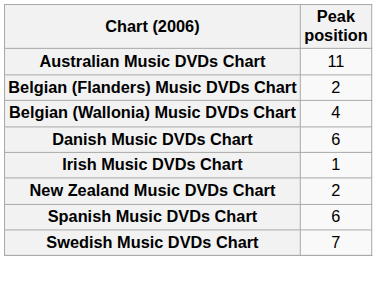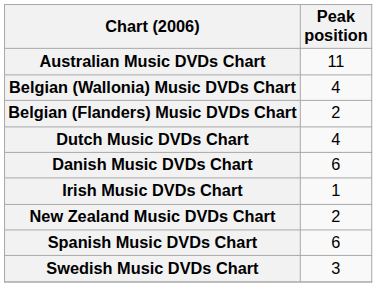 <table class="wikitable plainrowheaders sortable" style="text-align:center;">
 <tr>
 <th scope="col">Chart (2006)</th>
 <th scope="col">Peak<br>position</th>
 </tr>
 <tr>
 <th scope="row">Australian Music DVDs Chart</th>
 <td>11</td>
 </tr>
 <tr>
+<th scope="row">Belgian (Wallonia) Music DVDs Chart</th>
+<td>4</td>
+</tr>
+<tr>
 <th scope="row">Belgian (Flanders) Music DVDs Chart</th>
 <td>2</td>
 </tr>
 <tr>
-<th scope="row">Belgian (Wallonia) Music DVDs Chart</th>
+<th scope="row">Dutch Music DVDs Chart</th>
 <td>4</td>
 </tr>
 <tr>
 <th scope="row">Danish Music DVDs Chart</th>
 <td>6</td>
 </tr>
 <tr>
 <th scope="row">Irish Music DVDs Chart</th>
 <td>1</td>
 </tr>
 <tr>
 <th scope="row">New Zealand Music DVDs Chart</th>
 <td>2</td>
 </tr>
 <tr>
 <th scope="row">Spanish Music DVDs Chart</th>
 <td>6</td>
 </tr>
 <tr>
 <th scope="row">Swedish Music DVDs Chart</th>
-<td>7</td>
+<td>3</td>
 </tr>
 <tr>
 </tr>
 </table>
